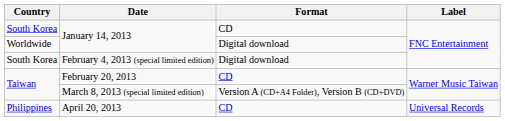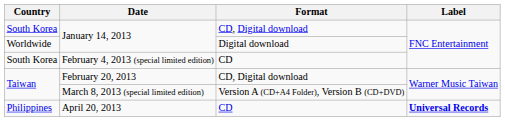 <table class="wikitable">
 <tr>
 <th>Country</th>
 <th>Date</th>
 <th>Format</th>
 <th>Label</th>
 </tr>
 <tr>
 <td rowspan=1><a href='#'>South Korea</a></td>
 <td rowspan=2>January 14, 2013</td>
-<td>CD</td>
+<td><a href='#'>CD</a>, <a href='#'>Digital download</a></td>
 <td rowspan=3><a href='#'>FNC Entertainment</a></td>
 </tr>
 <tr>
 <td rowspan=1>Worldwide</td>
 <td>Digital download</td>
 </tr>
 <tr>
 <td>South Korea</td>
 <td>February 4, 2013 <small>(special limited edition)</small></td>
-<td>Digital download</td>
+<td>CD</td>
 </tr>
 <tr>
 <td rowspan=2><a href='#'>Taiwan</a></td>
 <td>February 20, 2013</td>
-<td><a href='#'>CD</a></td>
+<td>CD, Digital download </td>
 <td rowspan=2><a href='#'>Warner Music Taiwan</a></td>
 </tr>
 <tr>
 <td>March 8, 2013 <small>(special limited edition)</small></td>
 <td>Version A <small>(CD+A4 Folder)</small>, Version B <small>(CD+DVD)</small></td>
 </tr>
 <tr>
 <td><a href='#'>Philippines</a></td>
 <td>April 20, 2013</td>
 <td><a href='#'>CD</a></td>
-<td><a href='#'>Universal Records</a></td>
+<td><strong><a href='#'>Universal Records</a></strong></td>
 </tr>
 </table>
